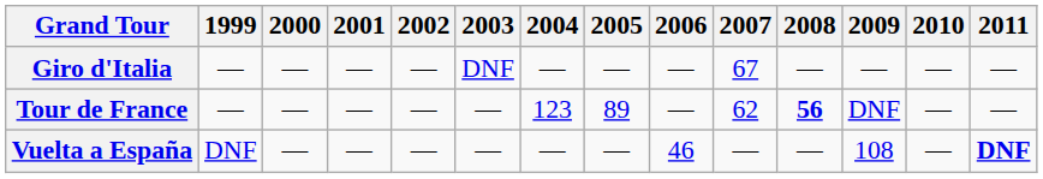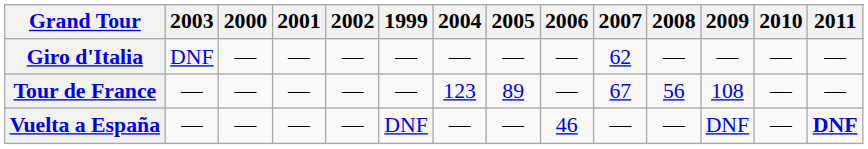 <table class="wikitable plainrowheaders">
 <tr>
 <th scope="col"><a href='#'>Grand Tour</a></th>
-<th>1999</th>
+<th>2003</th>
 <th>2000</th>
 <th>2001</th>
 <th>2002</th>
-<th>2003</th>
+<th>1999</th>
 <th>2004</th>
 <th>2005</th>
 <th>2006</th>
 <th>2007</th>
 <th>2008</th>
 <th>2009</th>
 <th>2010</th>
 <th>2011</th>
 </tr>
 <tr style="text-align:center;">
 <th scope="row"> <a href='#'>Giro d'Italia</a></th>
+<td><a href='#'>DNF</a></td>
 <td>—</td>
 <td>—</td>
 <td>—</td>
 <td>—</td>
-<td><a href='#'>DNF</a></td>
 <td>—</td>
 <td>—</td>
 <td>—</td>
-<td><a href='#'>67</a></td>
+<td><a href='#'>62</a></td>
 <td>—</td>
 <td>—</td>
 <td>—</td>
 <td>—</td>
 </tr>
 <tr style="text-align:center;">
 <th scope="row"> <a href='#'>Tour de France</a></th>
 <td>—</td>
 <td>—</td>
 <td>—</td>
 <td>—</td>
 <td>—</td>
 <td><a href='#'>123</a></td>
 <td><a href='#'>89</a></td>
 <td>—</td>
-<td><a href='#'>62</a></td>
-<td><strong><a href='#'>56</a></strong></td>
-<td><a href='#'>DNF</a></td>
+<td><a href='#'>67</a></td>
+<td><a href='#'>56</a></td>
+<td><a href='#'>108</a></td>
 <td>—</td>
 <td>—</td>
 </tr>
 <tr style="text-align:center;">
 <th scope="row"> <a href='#'>Vuelta a España</a></th>
-<td><a href='#'>DNF</a></td>
 <td>—</td>
 <td>—</td>
 <td>—</td>
 <td>—</td>
+<td><a href='#'>DNF</a></td>
 <td>—</td>
 <td>—</td>
 <td><a href='#'>46</a></td>
 <td>—</td>
 <td>—</td>
-<td><a href='#'>108</a></td>
+<td><a href='#'>DNF</a></td>
 <td>—</td>
 <td><strong><a href='#'>DNF</a></strong></td>
 </tr>
 </table>
